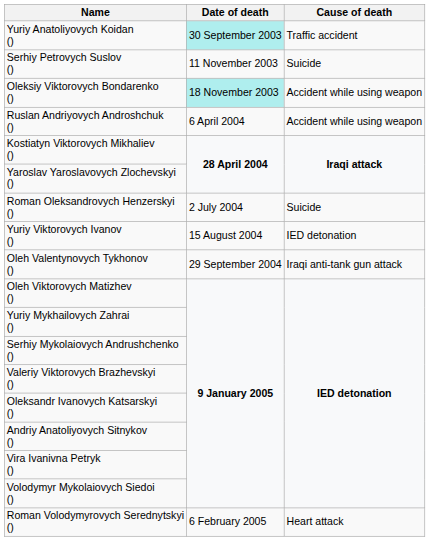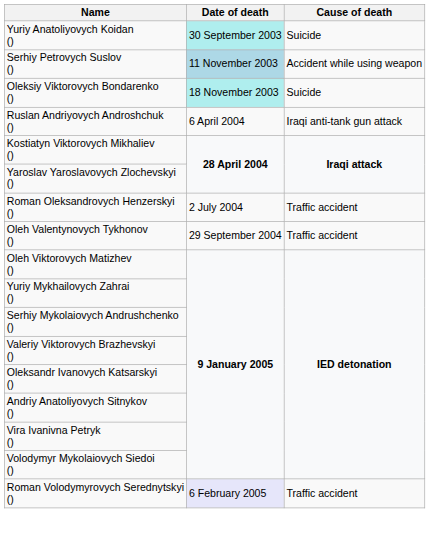 <table class="wikitable sortable plainrowheaders">
 <tr>
 <th scope="col">Name</th>
 <th scope="col">Date of death</th>
 <th scope="col">Cause of death</th>
 </tr>
 <tr>
 <td>Yuriy Anatoliyovych Koidan<br>()</td>
 <td style="background: paleturquoise;">30 September 2003</td>
-<td>Traffic accident</td>
+<td>Suicide</td>
 </tr>
 <tr>
 <td>Serhiy Petrovych Suslov<br>()</td>
-<td>11 November 2003</td>
-<td>Suicide</td>
+<td style="background: lightblue;">11 November 2003</td>
+<td>Accident while using weapon</td>
 </tr>
 <tr>
 <td>Oleksiy Viktorovych Bondarenko<br>()</td>
 <td style="background: paleturquoise;">18 November 2003</td>
-<td>Accident while using weapon</td>
+<td>Suicide</td>
 </tr>
 <tr>
 <td>Ruslan Andriyovych Androshchuk<br>()</td>
 <td>6 April 2004</td>
-<td>Accident while using weapon</td>
+<td>Iraqi anti-tank gun attack</td>
 </tr>
 <tr>
 <td>Kostiatyn Viktorovych Mikhaliev<br>()</td>
 <th scope="row" rowspan="2" style="background-color:#F8F9FA">28 April 2004</th>
 <th scope="row" rowspan="2" style="background-color:#F8F9FA">Iraqi attack</th>
 </tr>
 <tr>
 <td>Yaroslav Yaroslavovych Zlochevskyi<br>()</td>
 </tr>
 <tr>
 <td>Roman Oleksandrovych Henzerskyi<br>()</td>
 <td>2 July 2004</td>
-<td>Suicide</td>
-</tr>
-<tr>
-<td>Yuriy Viktorovych Ivanov<br>()</td>
-<td>15 August 2004</td>
-<td>IED detonation</td>
+<td>Traffic accident</td>
 </tr>
 <tr>
 <td>Oleh Valentynovych Tykhonov<br>()</td>
 <td>29 September 2004</td>
-<td>Iraqi anti-tank gun attack</td>
+<td>Traffic accident</td>
 </tr>
 <tr>
 <td>Oleh Viktorovych Matizhev<br>()</td>
 <th scope="row" rowspan="8" style="background-color:#F8F9FA">9 January 2005</th>
 <th scope="row" rowspan="8" style="background-color:#F8F9FA">IED detonation</th>
 </tr>
 <tr>
 <td>Yuriy Mykhailovych Zahrai<br>()</td>
 </tr>
 <tr>
 <td>Serhiy Mykolaiovych Andrushchenko<br>()</td>
 </tr>
 <tr>
 <td>Valeriy Viktorovych Brazhevskyi<br>()</td>
 </tr>
 <tr>
 <td>Oleksandr Ivanovych Katsarskyi<br>()</td>
 </tr>
 <tr>
 <td>Andriy Anatoliyovych Sitnykov<br>()</td>
 </tr>
 <tr>
 <td>Vira Ivanivna Petryk<br>()</td>
 </tr>
 <tr>
 <td>Volodymyr Mykolaiovych Siedoi<br>()</td>
 </tr>
 <tr>
 <td>Roman Volodymyrovych Serednytskyi<br>()</td>
-<td>6 February 2005</td>
-<td>Heart attack</td>
+<td style="background: lavender;">6 February 2005</td>
+<td>Traffic accident</td>
 </tr>
 </table>
